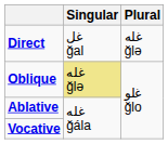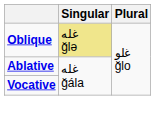 <table class="wikitable">
 <tr>
 <th></th>
 <th>Singular</th>
 <th>Plural</th>
-</tr>
-<tr>
-<td><strong><a href='#'>Direct</a></strong></td>
-<td>غل<br>ğal</td>
-<td>غله<br>ğlə</td>
 </tr>
 <tr>
 <td><strong><a href='#'>Oblique</a></strong></td>
 <td style="background: khaki;">غله<br>ğlə</td>
 <td rowspan="3">غلو<br>ğlo</td>
 </tr>
 <tr>
 <td><strong><a href='#'>Ablative</a></strong></td>
 <td rowspan="2">غله<br>ğála</td>
 </tr>
 <tr>
 <td><strong><a href='#'>Vocative</a></strong></td>
 </tr>
 </table>
